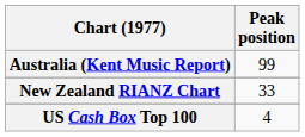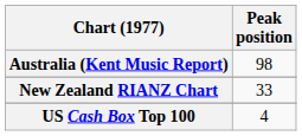 <table class="wikitable sortable plainrowheaders">
 <tr>
 <th scope="col">Chart (1977)</th>
 <th scope="col">Peak<br>position</th>
 </tr>
 <tr>
 <th scope="row">Australia (<a href='#'>Kent Music Report</a>)</th>
-<td style="text-align:center;">99</td>
+<td style="text-align:center;">98</td>
 </tr>
 <tr>
 </tr>
 <tr>
 </tr>
 <tr>
 </tr>
 <tr>
 <th scope="row">New Zealand <a href='#'>RIANZ Chart</a></th>
 <td style="text-align:center;">33</td>
 </tr>
 <tr>
 </tr>
 <tr>
 </tr>
 <tr>
 </tr>
 <tr>
 <th scope="row">US <a href='#'><em>Cash Box</em></a> Top 100</th>
 <td align="center">4</td>
 </tr>
 </table>
